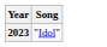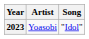 <table class="wikitable mw-collapsible mw-collapsed" style="font-size:small; text-align:center">
 <tr>
 <th>Year</th>
+<th>Artist</th>
 <th>Song</th>
 </tr>
 <tr>
 <th>2023</th>
+<td><a href='#'>Yoasobi</a></td>
 <td>"<a href='#'>Idol</a>"</td>
 </tr>
 </table>
